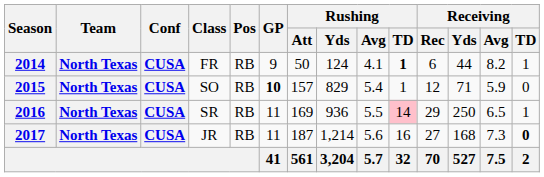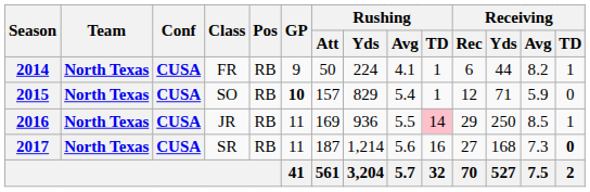 <table class="wikitable" style="text-align: center;">
 <tr>
 <th rowspan="2">Season</th>
 <th rowspan="2">Team</th>
 <th rowspan="2">Conf</th>
 <th rowspan="2">Class</th>
 <th rowspan="2">Pos</th>
 <th rowspan="2">GP</th>
 <th colspan="4">Rushing</th>
 <th colspan="4">Receiving</th>
 </tr>
 <tr>
 <th>Att</th>
 <th>Yds</th>
 <th>Avg</th>
 <th>TD</th>
 <th>Rec</th>
 <th>Yds</th>
 <th>Avg</th>
 <th>TD</th>
 </tr>
 <tr>
 <th><a href='#'>2014</a></th>
 <th><a href='#'>North Texas</a></th>
 <th><a href='#'>CUSA</a></th>
 <td>FR</td>
 <td>RB</td>
 <td>9</td>
 <td>50</td>
-<td>124</td>
+<td>224</td>
 <td>4.1</td>
-<td><strong>1</strong></td>
+<td>1</td>
 <td>6</td>
 <td>44</td>
 <td>8.2</td>
 <td>1</td>
 </tr>
 <tr>
 <th><a href='#'>2015</a></th>
 <th><a href='#'>North Texas</a></th>
 <th><a href='#'>CUSA</a></th>
 <td>SO</td>
 <td>RB</td>
 <td><strong>10</strong></td>
 <td>157</td>
 <td>829</td>
 <td>5.4</td>
 <td>1</td>
 <td>12</td>
 <td>71</td>
 <td>5.9</td>
 <td>0</td>
 </tr>
 <tr>
 <th><a href='#'>2016</a></th>
 <th><a href='#'>North Texas</a></th>
 <th><a href='#'>CUSA</a></th>
-<td>SR</td>
+<td>JR</td>
 <td>RB</td>
 <td>11</td>
 <td>169</td>
 <td>936</td>
 <td>5.5</td>
 <td style="background: pink;">14</td>
 <td>29</td>
 <td>250</td>
-<td>6.5</td>
+<td>8.5</td>
 <td>1</td>
 </tr>
 <tr>
 <th><a href='#'>2017</a></th>
 <th><a href='#'>North Texas</a></th>
 <th><a href='#'>CUSA</a></th>
-<td>JR</td>
+<td>SR</td>
 <td>RB</td>
 <td>11</td>
 <td>187</td>
 <td>1,214</td>
 <td>5.6</td>
 <td>16</td>
 <td>27</td>
 <td>168</td>
 <td>7.3</td>
 <td><strong>0</strong></td>
 </tr>
 <tr>
 <th colspan="5"></th>
 <th>41</th>
 <th>561</th>
 <th>3,204</th>
 <th>5.7</th>
 <th>32</th>
 <th>70</th>
 <th>527</th>
 <th>7.5</th>
 <th>2</th>
 </tr>
 </table>
